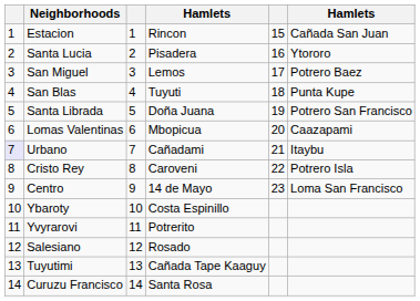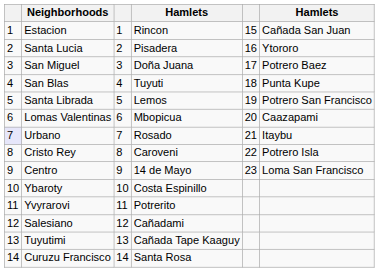 <table class="wikitable">
 <tr>
 <th></th>
 <th>Neighborhoods</th>
 <th></th>
 <th>Hamlets</th>
 <th></th>
 <th>Hamlets</th>
 </tr>
 <tr>
 <td>1</td>
 <td>Estacion</td>
 <td>1</td>
 <td>Rincon</td>
 <td>15</td>
 <td>Cañada San Juan</td>
 </tr>
 <tr>
 <td>2</td>
 <td>Santa Lucia</td>
 <td>2</td>
 <td>Pisadera</td>
 <td>16</td>
 <td>Ytororo</td>
 </tr>
 <tr>
 <td>3</td>
 <td>San Miguel</td>
 <td>3</td>
-<td>Lemos</td>
+<td>Doña Juana</td>
 <td>17</td>
 <td>Potrero Baez</td>
 </tr>
 <tr>
 <td>4</td>
 <td>San Blas</td>
 <td>4</td>
 <td>Tuyuti</td>
 <td>18</td>
 <td>Punta Kupe</td>
 </tr>
 <tr>
 <td>5</td>
 <td>Santa Librada</td>
 <td>5</td>
-<td>Doña Juana</td>
+<td>Lemos</td>
 <td>19</td>
 <td>Potrero San Francisco</td>
 </tr>
 <tr>
 <td>6</td>
 <td>Lomas Valentinas</td>
 <td>6</td>
 <td>Mbopicua</td>
 <td>20</td>
 <td>Caazapami</td>
 </tr>
 <tr>
 <td style="background: lavender;">7</td>
 <td>Urbano</td>
 <td>7</td>
-<td>Cañadami</td>
+<td>Rosado</td>
 <td>21</td>
 <td>Itaybu</td>
 </tr>
 <tr>
 <td>8</td>
 <td>Cristo Rey</td>
 <td>8</td>
 <td>Caroveni</td>
 <td>22</td>
 <td>Potrero Isla</td>
 </tr>
 <tr>
 <td>9</td>
 <td>Centro</td>
 <td>9</td>
 <td>14 de Mayo</td>
 <td>23</td>
 <td>Loma San Francisco</td>
 </tr>
 <tr>
 <td>10</td>
 <td>Ybaroty</td>
 <td>10</td>
 <td>Costa Espinillo</td>
 <td></td>
 <td></td>
 </tr>
 <tr>
 <td>11</td>
 <td>Yvyrarovi</td>
 <td>11</td>
 <td>Potrerito</td>
 <td></td>
 <td></td>
 </tr>
 <tr>
 <td>12</td>
 <td>Salesiano</td>
 <td>12</td>
-<td>Rosado</td>
+<td>Cañadami</td>
 <td></td>
 <td></td>
 </tr>
 <tr>
 <td>13</td>
 <td>Tuyutimi</td>
 <td>13</td>
 <td>Cañada Tape Kaaguy</td>
 <td></td>
 <td></td>
 </tr>
 <tr>
 <td>14</td>
 <td>Curuzu Francisco</td>
 <td>14</td>
 <td>Santa Rosa</td>
 <td></td>
 <td></td>
 </tr>
 </table>
